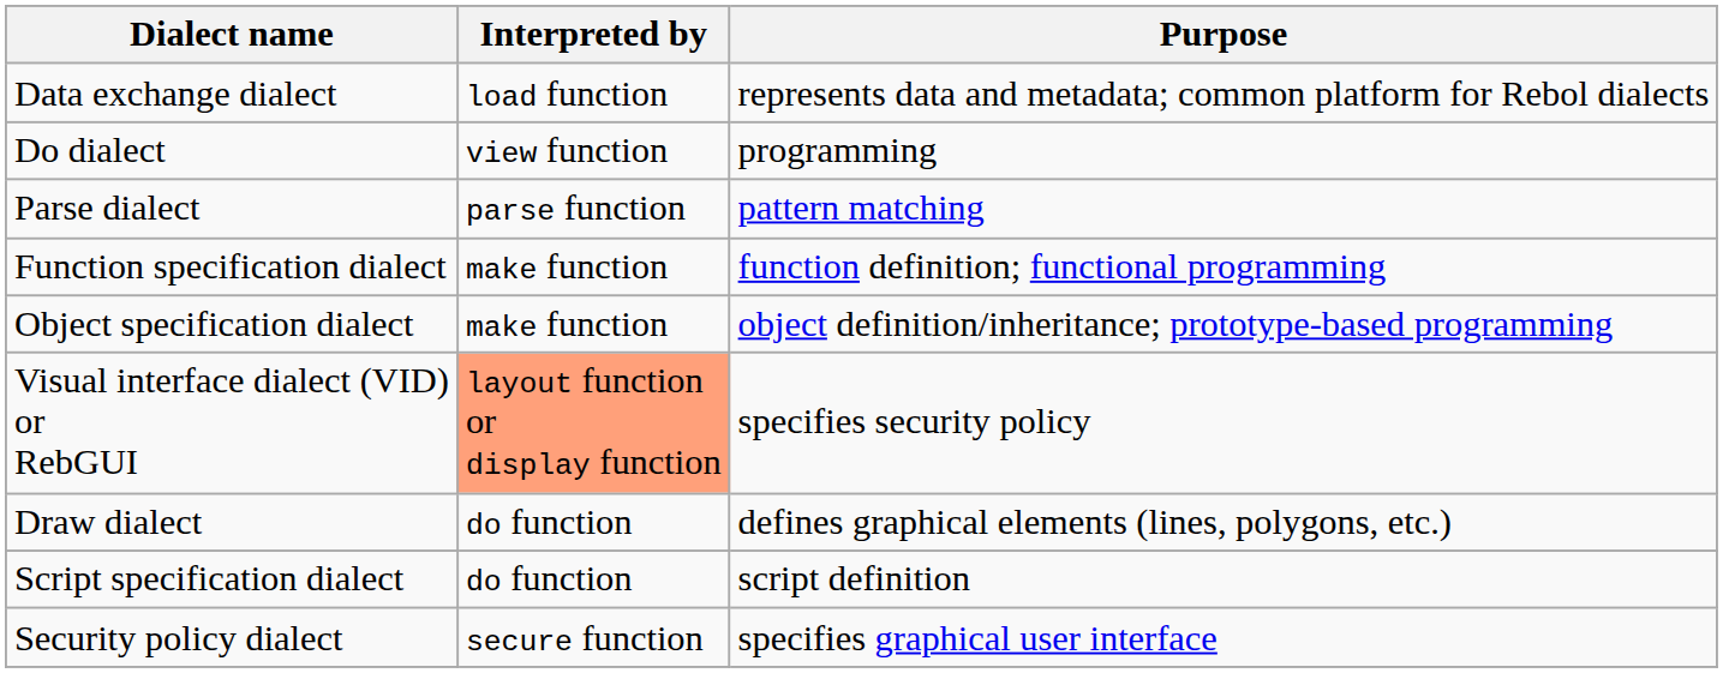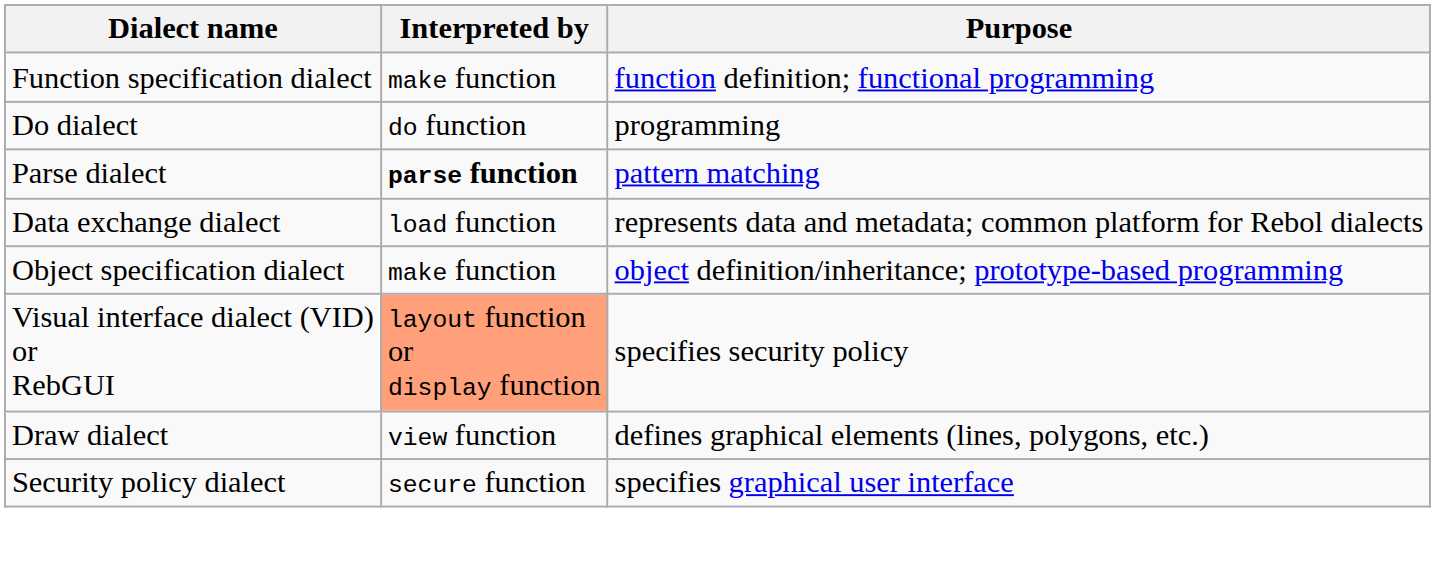 <table class="wikitable">
 <tr>
 <th>Dialect name</th>
 <th>Interpreted by</th>
 <th>Purpose</th>
 </tr>
 <tr>
-<td>Data exchange dialect</td>
-<td><code>load</code> function</td>
-<td>represents data and metadata; common platform for Rebol dialects</td>
+<td>Function specification dialect</td>
+<td><code>make</code> function</td>
+<td><a href='#'>function</a> definition; <a href='#'>functional programming</a></td>
 </tr>
 <tr>
 <td>Do dialect</td>
-<td><code>view</code> function</td>
+<td><code>do</code> function</td>
 <td>programming</td>
 </tr>
 <tr>
 <td>Parse dialect</td>
-<td><code>parse</code> function</td>
+<td><strong><code>parse</code> function</strong></td>
 <td><a href='#'>pattern matching</a></td>
 </tr>
 <tr>
-<td>Function specification dialect</td>
-<td><code>make</code> function</td>
-<td><a href='#'>function</a> definition; <a href='#'>functional programming</a></td>
+<td>Data exchange dialect</td>
+<td><code>load</code> function</td>
+<td>represents data and metadata; common platform for Rebol dialects</td>
 </tr>
 <tr>
 <td>Object specification dialect</td>
 <td><code>make</code> function</td>
 <td><a href='#'>object</a> definition/inheritance; <a href='#'>prototype-based programming</a></td>
 </tr>
 <tr>
 <td>Visual interface dialect (VID)<br>or<br>RebGUI</td>
 <td style="background: lightsalmon;"><code>layout</code> function<br>or<br><code>display</code> function</td>
 <td>specifies security policy</td>
 </tr>
 <tr>
 <td>Draw dialect</td>
-<td><code>do</code> function</td>
+<td><code>view</code> function</td>
 <td>defines graphical elements (lines, polygons, etc.)</td>
-</tr>
-<tr>
-<td>Script specification dialect</td>
-<td><code>do</code> function</td>
-<td>script definition</td>
 </tr>
 <tr>
 <td>Security policy dialect</td>
 <td><code>secure</code> function</td>
 <td>specifies <a href='#'>graphical user interface</a></td>
 </tr>
 </table>
